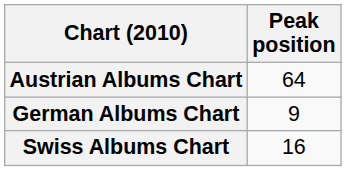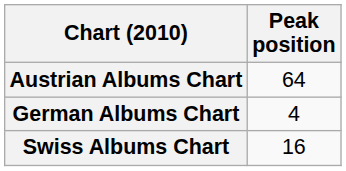 <table class="wikitable sortable plainrowheaders" style="text-align:center">
 <tr>
 <th>Chart (2010)</th>
 <th>Peak<br>position</th>
 </tr>
 <tr>
 <th scope="row">Austrian Albums Chart</th>
 <td align="center">64</td>
 </tr>
 <tr>
 <th scope="row">German Albums Chart</th>
-<td align="center">9</td>
+<td align="center">4</td>
 </tr>
 <tr>
 <th scope="row">Swiss Albums Chart</th>
 <td align="center">16</td>
 </tr>
 </table>
